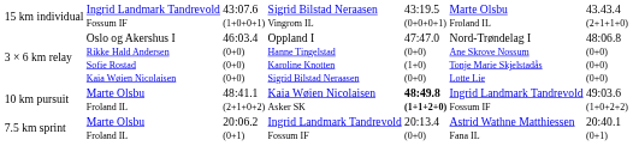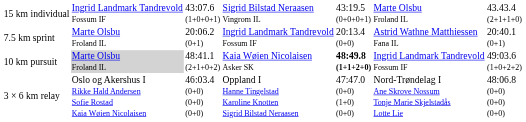 <table>
 <tr>
 <td>15 km individual<br><em></em></td>
 <td><a href='#'>Ingrid Landmark Tandrevold</a><br><small>Fossum IF</small></td>
 <td>43:07.6<br><small>(1+0+0+1)</small></td>
 <td><a href='#'>Sigrid Bilstad Neraasen</a><br><small>Vingrom IL</small></td>
 <td>43:19.5<br><small>(0+0+0+1)</small></td>
 <td><a href='#'>Marte Olsbu</a><br><small>Froland IL</small></td>
 <td>43.43.4<br><small>(2+1+1+0)</small></td>
 </tr>
 <tr>
+<td>7.5 km sprint<br><em></em></td>
+<td><a href='#'>Marte Olsbu</a><br><small>Froland IL</small></td>
+<td>20:06.2<br><small>(0+1)</small></td>
+<td><a href='#'>Ingrid Landmark Tandrevold</a><br><small>Fossum IF</small></td>
+<td>20:13.4<br><small>(0+0)</small></td>
+<td><a href='#'>Astrid Wathne Matthiessen</a><br><small>Fana IL</small></td>
+<td>20:40.1<br><small>(0+1)</small></td>
+</tr>
+<tr>
+<td>10 km pursuit<br><em></em></td>
+<td style="background: lightgrey;"><a href='#'>Marte Olsbu</a><br><small>Froland IL</small></td>
+<td>48:41.1<br><small>(2+1+0+2)</small></td>
+<td><a href='#'>Kaia Wøien Nicolaisen</a><br><small>Asker SK</small></td>
+<td><strong>48:49.8<br><small>(1+1+2+0)</small></strong></td>
+<td><a href='#'>Ingrid Landmark Tandrevold</a><br><small>Fossum IF</small></td>
+<td>49:03.6<br><small>(1+0+2+2)</small></td>
+</tr>
+<tr>
 <td>3 × 6 km relay<br><em></em></td>
 <td>Oslo og Akershus I<br><small><a href='#'>Rikke Hald Andersen</a><br><a href='#'>Sofie Rostad</a><br><a href='#'>Kaia Wøien Nicolaisen</a></small></td>
 <td>46:03.4<br><small>(0+0)<br>(0+0)<br>(0+0)</small></td>
 <td>Oppland I<br><small><a href='#'>Hanne Tingelstad</a><br><a href='#'>Karoline Knotten</a><br><a href='#'>Sigrid Bilstad Neraasen</a></small></td>
 <td>47:47.0<br><small>(0+0)<br>(1+0)<br>(0+0)</small></td>
 <td>Nord-Trøndelag I<br><small><a href='#'>Ane Skrove Nossum</a><br><a href='#'>Tonje Marie Skjelstadås</a><br><a href='#'>Lotte Lie</a></small></td>
 <td>48:06.8<br><small>(0+0)<br>(0+0)<br>(0+0)</small></td>
 </tr>
-<tr>
-<td>10 km pursuit<br><em></em></td>
-<td><a href='#'>Marte Olsbu</a><br><small>Froland IL</small></td>
-<td>48:41.1<br><small>(2+1+0+2)</small></td>
-<td><a href='#'>Kaia Wøien Nicolaisen</a><br><small>Asker SK</small></td>
-<td><strong>48:49.8<br><small>(1+1+2+0)</small></strong></td>
-<td><a href='#'>Ingrid Landmark Tandrevold</a><br><small>Fossum IF</small></td>
-<td>49:03.6<br><small>(1+0+2+2)</small></td>
-</tr>
-<tr>
-<td>7.5 km sprint<br><em></em></td>
-<td><a href='#'>Marte Olsbu</a><br><small>Froland IL</small></td>
-<td>20:06.2<br><small>(0+1)</small></td>
-<td><a href='#'>Ingrid Landmark Tandrevold</a><br><small>Fossum IF</small></td>
-<td>20:13.4<br><small>(0+0)</small></td>
-<td><a href='#'>Astrid Wathne Matthiessen</a><br><small>Fana IL</small></td>
-<td>20:40.1<br><small>(0+1)</small></td>
-</tr>
 </table>
